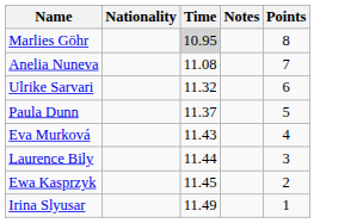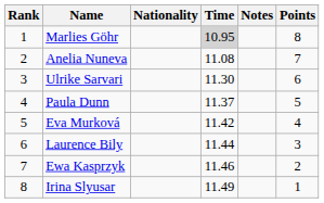 <table class="wikitable sortable" style="text-align:center">
 <tr>
+<th>Rank</th>
 <th>Name</th>
 <th>Nationality</th>
 <th>Time</th>
 <th>Notes</th>
 <th>Points</th>
 </tr>
 <tr>
+<td>1</td>
 <td align=left><a href='#'>Marlies Göhr</a></td>
 <td align=left></td>
 <td style="background: lightgrey;">10.95</td>
 <td></td>
 <td>8</td>
 </tr>
 <tr>
+<td>2</td>
 <td align=left><a href='#'>Anelia Nuneva</a></td>
 <td align=left></td>
 <td>11.08</td>
 <td></td>
 <td>7</td>
 </tr>
 <tr>
+<td>3</td>
 <td align=left><a href='#'>Ulrike Sarvari</a></td>
 <td align=left></td>
-<td>11.32</td>
+<td>11.30</td>
 <td></td>
 <td>6</td>
 </tr>
 <tr>
+<td>4</td>
 <td align=left><a href='#'>Paula Dunn</a></td>
 <td align=left></td>
 <td>11.37</td>
 <td></td>
 <td>5</td>
 </tr>
 <tr>
+<td>5</td>
 <td align=left><a href='#'>Eva Murková</a></td>
 <td align=left></td>
-<td>11.43</td>
+<td>11.42</td>
 <td></td>
 <td>4</td>
 </tr>
 <tr>
+<td>6</td>
 <td align=left><a href='#'>Laurence Bily</a></td>
 <td align=left></td>
 <td>11.44</td>
 <td></td>
 <td>3</td>
 </tr>
 <tr>
+<td>7</td>
 <td align=left><a href='#'>Ewa Kasprzyk</a></td>
 <td align=left></td>
-<td>11.45</td>
+<td>11.46</td>
 <td></td>
 <td>2</td>
 </tr>
 <tr>
+<td>8</td>
 <td align=left><a href='#'>Irina Slyusar</a></td>
 <td align=left></td>
 <td>11.49</td>
 <td></td>
 <td>1</td>
 </tr>
 </table>
